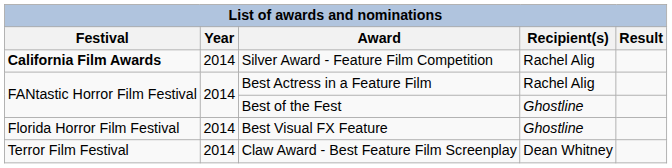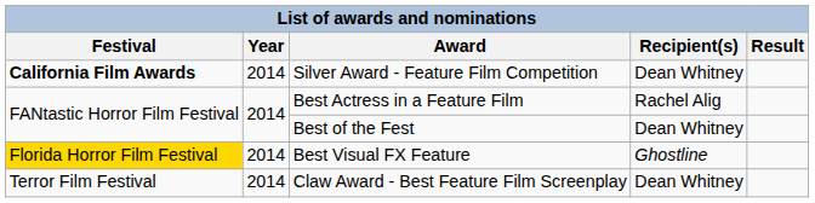 <table class="wikitable">
 <tr>
 <th colspan="5" style="background:#B0C4DE;">List of awards and nominations</th>
 </tr>
 <tr>
 <th>Festival</th>
 <th>Year</th>
 <th>Award</th>
 <th>Recipient(s)</th>
 <th>Result</th>
 </tr>
 <tr>
 <td><strong>California Film Awards</strong></td>
 <td>2014</td>
 <td>Silver Award - Feature Film Competition</td>
-<td>Rachel Alig</td>
+<td>Dean Whitney</td>
 <td></td>
 </tr>
 <tr>
 <td rowspan="2">FANtastic Horror Film Festival</td>
 <td rowspan="2">2014</td>
 <td>Best Actress in a Feature Film</td>
 <td>Rachel Alig</td>
 <td></td>
 </tr>
 <tr>
 <td>Best of the Fest</td>
-<td><em>Ghostline</em></td>
+<td>Dean Whitney</td>
 <td></td>
 </tr>
 <tr>
-<td>Florida Horror Film Festival</td>
+<td style="background: gold;">Florida Horror Film Festival</td>
 <td>2014</td>
 <td>Best Visual FX Feature</td>
 <td><em>Ghostline</em></td>
 <td></td>
 </tr>
 <tr>
 <td>Terror Film Festival</td>
 <td>2014</td>
 <td>Claw Award - Best Feature Film Screenplay</td>
 <td>Dean Whitney</td>
 <td></td>
 </tr>
 </table>
